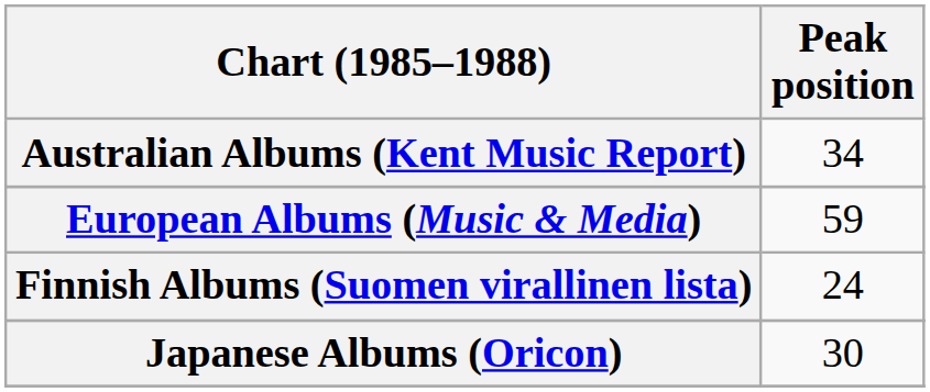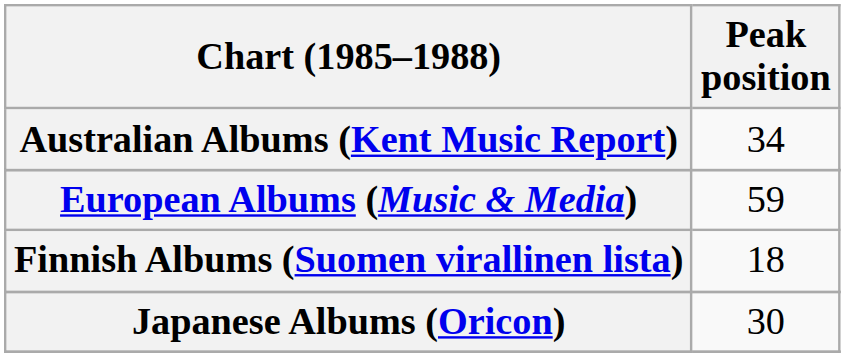 <table class="wikitable sortable plainrowheaders" style="text-align:center">
 <tr>
 <th scope="col">Chart (1985–1988)</th>
 <th scope="col">Peak<br>position</th>
 </tr>
 <tr>
 <th scope="row">Australian Albums (<a href='#'>Kent Music Report</a>)</th>
 <td>34</td>
 </tr>
 <tr>
 </tr>
 <tr>
 <th scope="row"><a href='#'>European Albums</a> (<em><a href='#'>Music & Media</a></em>)</th>
 <td>59</td>
 </tr>
 <tr>
 <th scope="row">Finnish Albums (<a href='#'>Suomen virallinen lista</a>)</th>
-<td>24</td>
+<td>18</td>
 </tr>
 <tr>
 </tr>
 <tr>
 <th scope="row">Japanese Albums (<a href='#'>Oricon</a>)</th>
 <td>30</td>
 </tr>
 <tr>
 </tr>
 <tr>
 </tr>
 <tr>
 </tr>
 </table>
